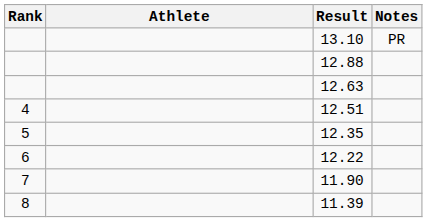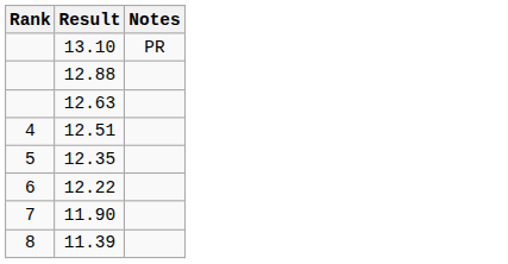 <table class="wikitable" style="text-align:center">
 <tr>
 <th>Rank</th>
-<th Style="width:18em">Athlete</th>
 <th>Result</th>
 <th>Notes</th>
 </tr>
 <tr>
 <td></td>
-<td style="text-align:left"></td>
 <td>13.10</td>
 <td>PR</td>
 </tr>
 <tr>
 <td></td>
-<td style="text-align:left"></td>
 <td>12.88</td>
 <td></td>
 </tr>
 <tr>
 <td></td>
-<td style="text-align:left"></td>
 <td>12.63</td>
 <td></td>
 </tr>
 <tr>
 <td>4</td>
-<td style="text-align:left"></td>
 <td>12.51</td>
 <td></td>
 </tr>
 <tr>
 <td>5</td>
-<td style="text-align:left"></td>
 <td>12.35</td>
 <td></td>
 </tr>
 <tr>
 <td>6</td>
-<td style="text-align:left"></td>
 <td>12.22</td>
 <td></td>
 </tr>
 <tr>
 <td>7</td>
-<td style="text-align:left"></td>
 <td>11.90</td>
 <td></td>
 </tr>
 <tr>
 <td>8</td>
-<td style="text-align:left"></td>
 <td>11.39</td>
 <td></td>
 </tr>
 </table>
